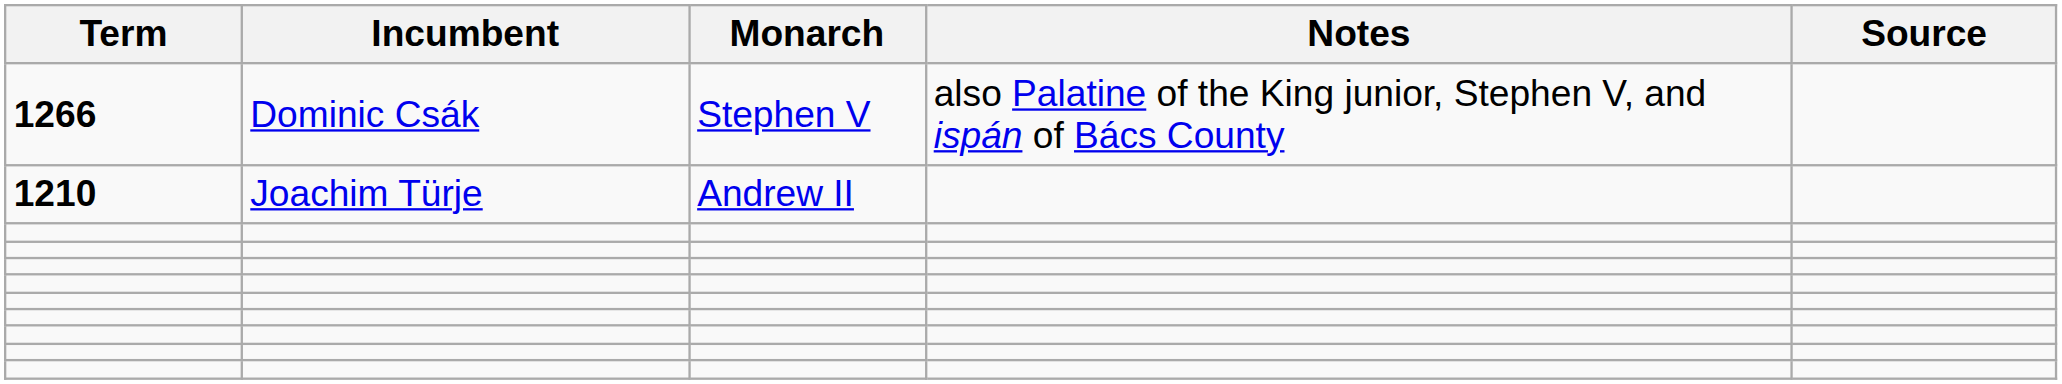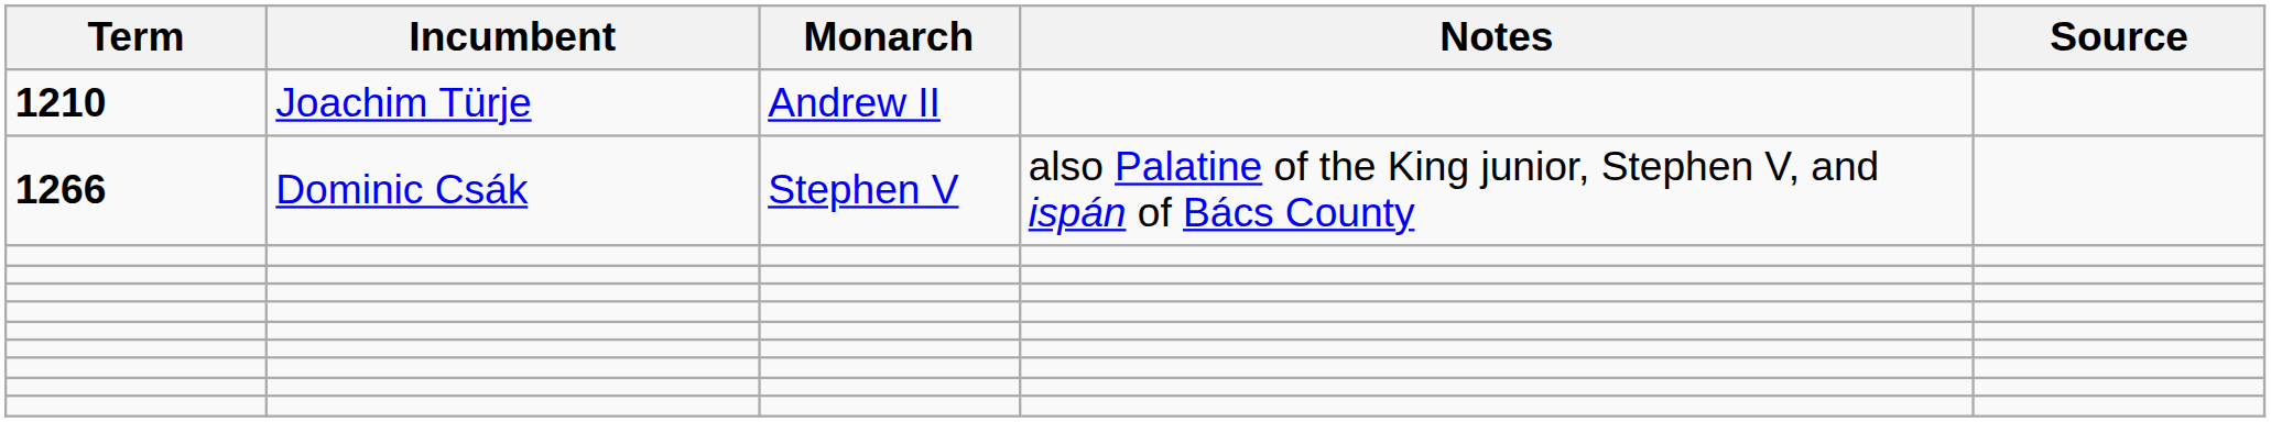 <table class="wikitable" style="width: 70%">
 <tr>
 <th scope="col" width="9%">Term</th>
 <th scope="col" width="17%">Incumbent</th>
 <th scope="col" width="9%">Monarch</th>
 <th scope="col" width="33%">Notes</th>
 <th scope="col" width="10%">Source</th>
 </tr>
 <tr>
+<td><strong> 1210</strong></td>
+<td><a href='#'>Joachim Türje</a></td>
+<td><a href='#'>Andrew II</a></td>
+<td></td>
+<td></td>
+</tr>
+<tr>
 <td><strong> 1266</strong></td>
 <td><a href='#'>Dominic Csák</a></td>
 <td><a href='#'>Stephen V</a></td>
 <td>also <a href='#'>Palatine</a> of the King junior, Stephen V, and <em><a href='#'>ispán</a></em> of <a href='#'>Bács County</a></td>
-<td></td>
-</tr>
-<tr>
-<td><strong> 1210</strong></td>
-<td><a href='#'>Joachim Türje</a></td>
-<td><a href='#'>Andrew II</a></td>
-<td></td>
 <td></td>
 </tr>
 <tr>
 <td></td>
 <td></td>
 <td></td>
 <td></td>
 <td></td>
 </tr>
 <tr>
 <td></td>
 <td></td>
 <td></td>
 <td></td>
 <td></td>
 </tr>
 <tr>
 <td></td>
 <td></td>
 <td></td>
 <td></td>
 <td></td>
 </tr>
 <tr>
 <td></td>
 <td></td>
 <td></td>
 <td></td>
 <td></td>
 </tr>
 <tr>
 <td></td>
 <td></td>
 <td></td>
 <td></td>
 <td></td>
 </tr>
 <tr>
 <td></td>
 <td></td>
 <td></td>
 <td></td>
 <td></td>
 </tr>
 <tr>
 <td></td>
 <td></td>
 <td></td>
 <td></td>
 <td></td>
 </tr>
 <tr>
 <td></td>
 <td></td>
 <td></td>
 <td></td>
 <td></td>
 </tr>
 <tr>
 <td></td>
 <td></td>
 <td></td>
 <td></td>
 <td></td>
 </tr>
 </table>
